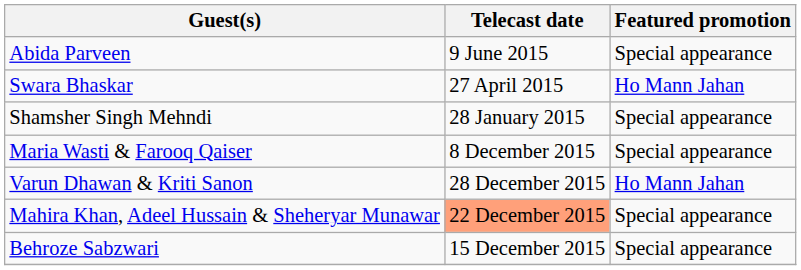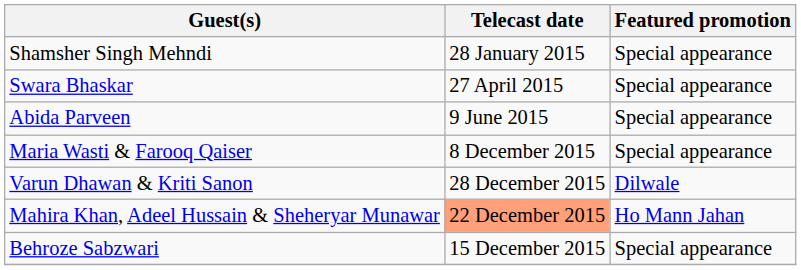 <table class="wikitable">
 <tr>
 <th>Guest(s)</th>
 <th>Telecast date</th>
 <th>Featured promotion</th>
 </tr>
 <tr>
-<td><a href='#'>Abida Parveen</a></td>
-<td>9 June 2015</td>
+<td>Shamsher Singh Mehndi</td>
+<td>28 January 2015</td>
 <td>Special appearance</td>
 </tr>
 <tr>
 <td><a href='#'>Swara Bhaskar</a></td>
 <td>27 April 2015</td>
-<td><a href='#'>Ho Mann Jahan</a></td>
+<td>Special appearance</td>
 </tr>
 <tr>
-<td>Shamsher Singh Mehndi</td>
-<td>28 January 2015</td>
+<td><a href='#'>Abida Parveen</a></td>
+<td>9 June 2015</td>
 <td>Special appearance</td>
 </tr>
 <tr>
 <td><a href='#'>Maria Wasti</a> & <a href='#'>Farooq Qaiser</a></td>
 <td>8 December 2015</td>
 <td>Special appearance</td>
 </tr>
 <tr>
 <td><a href='#'>Varun Dhawan</a> & <a href='#'>Kriti Sanon</a></td>
 <td>28 December 2015</td>
-<td><a href='#'>Ho Mann Jahan</a></td>
+<td><a href='#'>Dilwale</a></td>
 </tr>
 <tr>
 <td><a href='#'>Mahira Khan</a>, <a href='#'>Adeel Hussain</a> & <a href='#'>Sheheryar Munawar</a></td>
 <td style="background: lightsalmon;">22 December 2015</td>
-<td>Special appearance</td>
+<td><a href='#'>Ho Mann Jahan</a></td>
 </tr>
 <tr>
 <td><a href='#'>Behroze Sabzwari</a></td>
 <td>15 December 2015</td>
 <td>Special appearance</td>
 </tr>
 <tr>
 </tr>
 </table>
